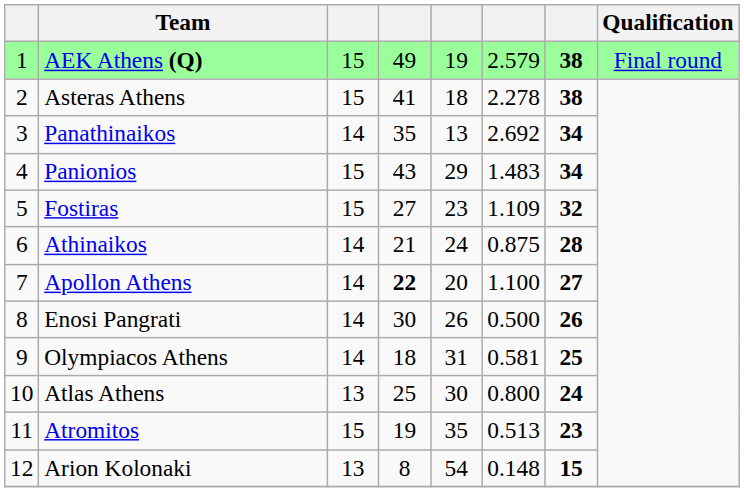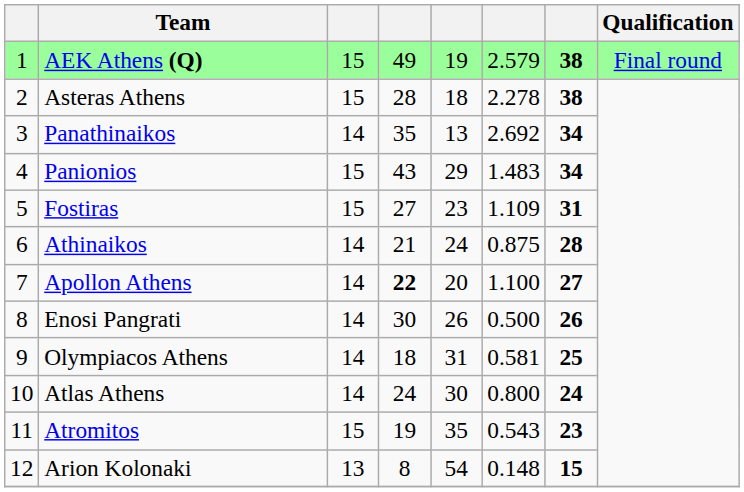 <table class="wikitable" style="text-align: center; font-size:100%">
 <tr>
 <th></th>
 <th width=190>Team</th>
 <th width=28></th>
 <th width=28></th>
 <th width=28></th>
 <th width=35></th>
 <th width=28></th>
 <th>Qualification</th>
 </tr>
 <tr bgcolor=#9AFF9A>
 <td>1</td>
 <td align=left><a href='#'>AEK Athens</a> <strong>(Q)</strong></td>
 <td>15</td>
 <td>49</td>
 <td>19</td>
 <td>2.579</td>
 <td><strong>38</strong></td>
 <td><a href='#'>Final round</a></td>
 </tr>
 <tr>
 <td>2</td>
 <td align=left>Asteras Athens</td>
 <td>15</td>
-<td>41</td>
+<td>28</td>
 <td>18</td>
 <td>2.278</td>
 <td><strong>38</strong></td>
 <td rowspan=11></td>
 </tr>
 <tr>
 <td>3</td>
 <td align=left><a href='#'>Panathinaikos</a></td>
 <td>14</td>
 <td>35</td>
 <td>13</td>
 <td>2.692</td>
 <td><strong>34</strong></td>
 </tr>
 <tr>
 <td>4</td>
 <td align=left><a href='#'>Panionios</a></td>
 <td>15</td>
 <td>43</td>
 <td>29</td>
 <td>1.483</td>
 <td><strong>34</strong></td>
 </tr>
 <tr>
 <td>5</td>
 <td align=left><a href='#'>Fostiras</a></td>
 <td>15</td>
 <td>27</td>
 <td>23</td>
 <td>1.109</td>
-<td><strong>32</strong></td>
+<td><strong>31</strong></td>
 </tr>
 <tr>
 <td>6</td>
 <td align=left><a href='#'>Athinaikos</a></td>
 <td>14</td>
 <td>21</td>
 <td>24</td>
 <td>0.875</td>
 <td><strong>28</strong></td>
 </tr>
 <tr>
 <td>7</td>
 <td align=left><a href='#'>Apollon Athens</a></td>
 <td>14</td>
 <td><strong>22</strong></td>
 <td>20</td>
 <td>1.100</td>
 <td><strong>27</strong></td>
 </tr>
 <tr>
 <td>8</td>
 <td align=left>Enosi Pangrati</td>
 <td>14</td>
 <td>30</td>
 <td>26</td>
 <td>0.500</td>
 <td><strong>26</strong></td>
 </tr>
 <tr>
 <td>9</td>
 <td align=left>Olympiacos Athens</td>
 <td>14</td>
 <td>18</td>
 <td>31</td>
 <td>0.581</td>
 <td><strong>25</strong></td>
 </tr>
 <tr>
 <td>10</td>
 <td align=left>Atlas Athens</td>
-<td>13</td>
-<td>25</td>
+<td>14</td>
+<td>24</td>
 <td>30</td>
 <td>0.800</td>
 <td><strong>24</strong></td>
 </tr>
 <tr>
 <td>11</td>
 <td align=left><a href='#'>Atromitos</a></td>
 <td>15</td>
 <td>19</td>
 <td>35</td>
-<td>0.513</td>
+<td>0.543</td>
 <td><strong>23</strong></td>
 </tr>
 <tr>
 <td>12</td>
 <td align=left>Arion Kolonaki</td>
 <td>13</td>
 <td>8</td>
 <td>54</td>
 <td>0.148</td>
 <td><strong>15</strong></td>
 </tr>
 <tr>
 </tr>
 </table>
